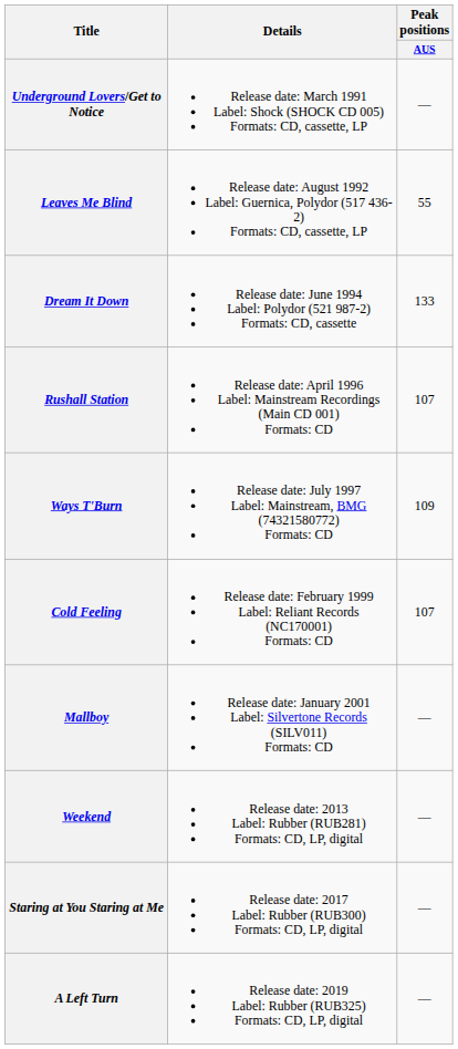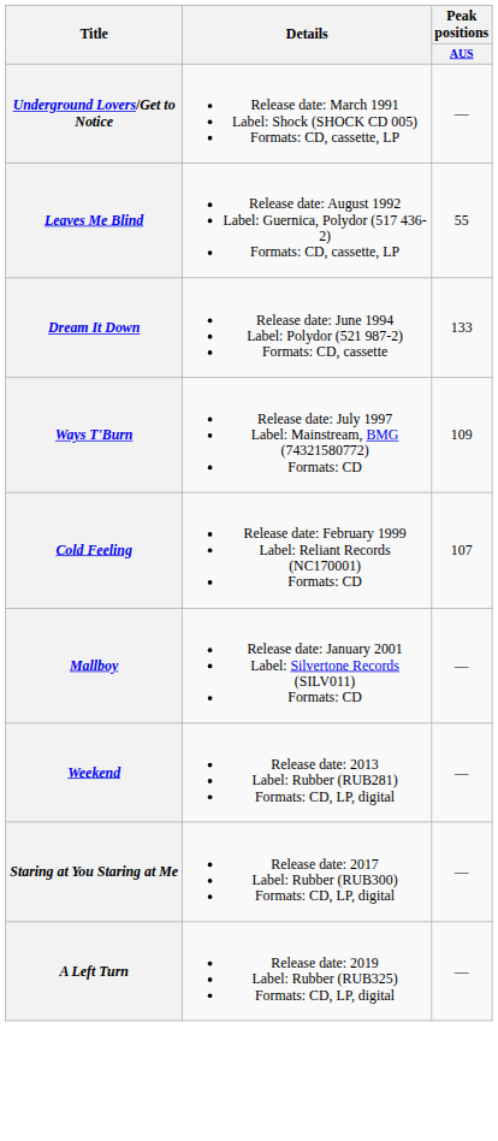 <table class="wikitable plainrowheaders" style="text-align:center;">
 <tr>
 <th rowspan="2" style="width:12em;">Title</th>
 <th rowspan="2" style="width:17em;">Details</th>
 <th colspan="1">Peak positions</th>
 </tr>
 <tr style="font-size:smaller;">
 <th width="50"><a href='#'>AUS</a><br></th>
 </tr>
 <tr>
 <th scope="row"><em><a href='#'>Underground Lovers</a></em>/<em>Get to Notice</em></th>
 <td><br><ul><li>Release date: March 1991</li><li>Label: Shock (SHOCK CD 005)</li><li>Formats: CD, cassette, LP</li></ul></td>
 <td>—</td>
 </tr>
 <tr>
 <th scope="row"><em><a href='#'>Leaves Me Blind</a></em></th>
 <td><br><ul><li>Release date: August 1992</li><li>Label: Guernica, Polydor (517 436-2)</li><li>Formats: CD, cassette, LP</li></ul></td>
 <td>55</td>
 </tr>
 <tr>
 <th scope="row"><em><a href='#'>Dream It Down</a></em></th>
 <td><br><ul><li>Release date: June 1994</li><li>Label: Polydor (521 987-2)</li><li>Formats: CD, cassette</li></ul></td>
 <td>133</td>
-</tr>
-<tr>
-<th scope="row"><em><a href='#'>Rushall Station</a></em></th>
-<td><br><ul><li>Release date: April 1996</li><li>Label: Mainstream Recordings (Main CD 001)</li><li>Formats: CD</li></ul></td>
-<td>107</td>
 </tr>
 <tr>
 <th scope="row"><em><a href='#'>Ways T'Burn</a></em></th>
 <td><br><ul><li>Release date: July 1997</li><li>Label: Mainstream, <a href='#'>BMG</a> (74321580772)</li><li>Formats: CD</li></ul></td>
 <td>109</td>
 </tr>
 <tr>
 <th scope="row"><em><a href='#'>Cold Feeling</a></em></th>
 <td><br><ul><li>Release date: February 1999</li><li>Label: Reliant Records (NC170001)</li><li>Formats: CD</li></ul></td>
 <td>107</td>
 </tr>
 <tr>
 <th scope="row"><em><a href='#'>Mallboy</a></em></th>
 <td><br><ul><li>Release date: January 2001</li><li>Label: <a href='#'>Silvertone Records</a> (SILV011)</li><li>Formats: CD</li></ul></td>
 <td>—</td>
 </tr>
 <tr>
 <th scope="row"><em><a href='#'>Weekend</a></em></th>
 <td><br><ul><li>Release date: 2013</li><li>Label: Rubber (RUB281)</li><li>Formats: CD, LP, digital</li></ul></td>
 <td>—</td>
 </tr>
 <tr>
 <th scope="row"><em>Staring at You Staring at Me</em></th>
 <td><br><ul><li>Release date: 2017</li><li>Label: Rubber (RUB300)</li><li>Formats: CD, LP, digital</li></ul></td>
 <td>—</td>
 </tr>
 <tr>
 <th scope="row"><em>A Left Turn</em></th>
 <td><br><ul><li>Release date: 2019</li><li>Label: Rubber (RUB325)</li><li>Formats: CD, LP, digital</li></ul></td>
 <td>—</td>
 </tr>
 </table>
